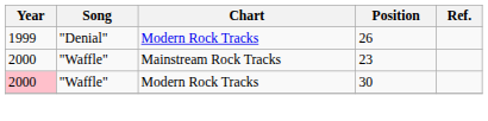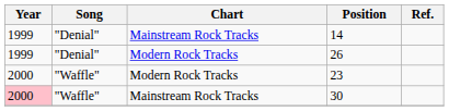 <table class="wikitable" width="550">
 <tr>
 <th align="left" valign="top">Year</th>
 <th align="left" valign="top">Song</th>
 <th align="left" valign="top">Chart</th>
 <th align="left" valign="top">Position</th>
 <th align="left" valign="top">Ref.</th>
 </tr>
 <tr>
 <td align="left" valign="top">1999</td>
 <td align="left" valign="top">"Denial"</td>
+<td align="left" valign="top"><a href='#'>Mainstream Rock Tracks</a></td>
+<td align="left" valign="top">14</td>
+<td align="left" valign="top"></td>
+</tr>
+<tr>
+<td align="left" valign="top">1999</td>
+<td align="left" valign="top">"Denial"</td>
 <td align="left" valign="top"><a href='#'>Modern Rock Tracks</a></td>
 <td align="left" valign="top">26</td>
 <td align="left" valign="top"></td>
 </tr>
 <tr>
 <td align="left" valign="top">2000</td>
 <td align="left" valign="top">"Waffle"</td>
-<td align="left" valign="top">Mainstream Rock Tracks</td>
+<td align="left" valign="top">Modern Rock Tracks</td>
 <td align="left" valign="top">23</td>
 <td align="left" valign="top"></td>
 </tr>
 <tr>
 <td align="left" valign="top" style="background: pink;">2000</td>
 <td align="left" valign="top">"Waffle"</td>
-<td align="left" valign="top">Modern Rock Tracks</td>
+<td align="left" valign="top">Mainstream Rock Tracks</td>
 <td align="left" valign="top">30</td>
 <td align="left" valign="top"></td>
 </tr>
 <tr>
 </tr>
 </table>
